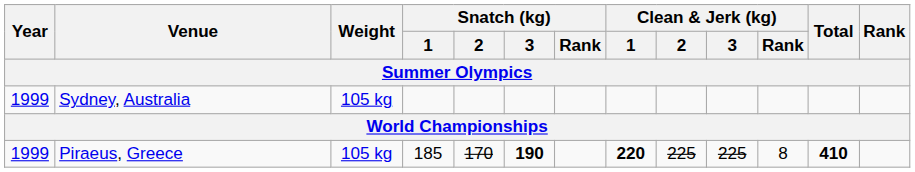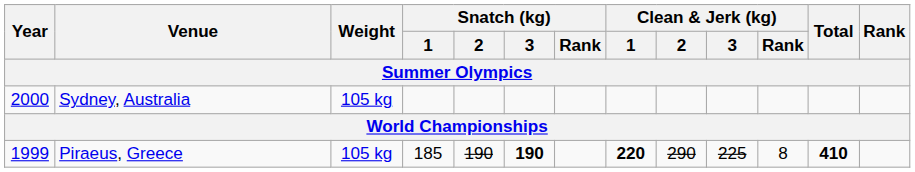 <table class = "wikitable" style="text-align:center;">
 <tr>
 <th rowspan=2 width=40>Year</th>
 <th rowspan=2 width=250>Venue</th>
 <th rowspan=2 width=60>Weight</th>
 <th colspan=4>Snatch (kg)</th>
 <th colspan=4>Clean & Jerk (kg)</th>
 <th rowspan=2 width=40>Total</th>
 <th rowspan=2 width=40>Rank</th>
 </tr>
 <tr>
 <th width=40>1</th>
 <th width=40>2</th>
 <th width=40>3</th>
 <th width=40>Rank</th>
 <th width=40>1</th>
 <th width=40>2</th>
 <th width=40>3</th>
 <th width=40>Rank</th>
 </tr>
 <tr>
 <th colspan=13><a href='#'>Summer Olympics</a></th>
 </tr>
 <tr>
-<td><a href='#'>1999</a></td>
+<td><a href='#'>2000</a></td>
 <td align=left> <a href='#'>Sydney</a>, <a href='#'>Australia</a></td>
 <td><a href='#'>105 kg</a></td>
 <td></td>
 <td></td>
 <td></td>
 <td></td>
 <td></td>
 <td></td>
 <td></td>
 <td></td>
 <td></td>
 <td></td>
 </tr>
 <tr>
 <th colspan=13><a href='#'>World Championships</a></th>
 </tr>
 <tr>
 <td><a href='#'>1999</a></td>
 <td align=left> <a href='#'>Piraeus</a>, <a href='#'>Greece</a></td>
 <td><a href='#'>105 kg</a></td>
 <td>185</td>
-<td><s>170</s></td>
+<td><s>190</s></td>
 <td><strong>190</strong></td>
 <td></td>
 <td><strong>220</strong></td>
-<td><s>225</s></td>
+<td><s>290</s></td>
 <td><s>225</s></td>
 <td>8</td>
 <td><strong>410</strong></td>
 <td></td>
 </tr>
 </table>
